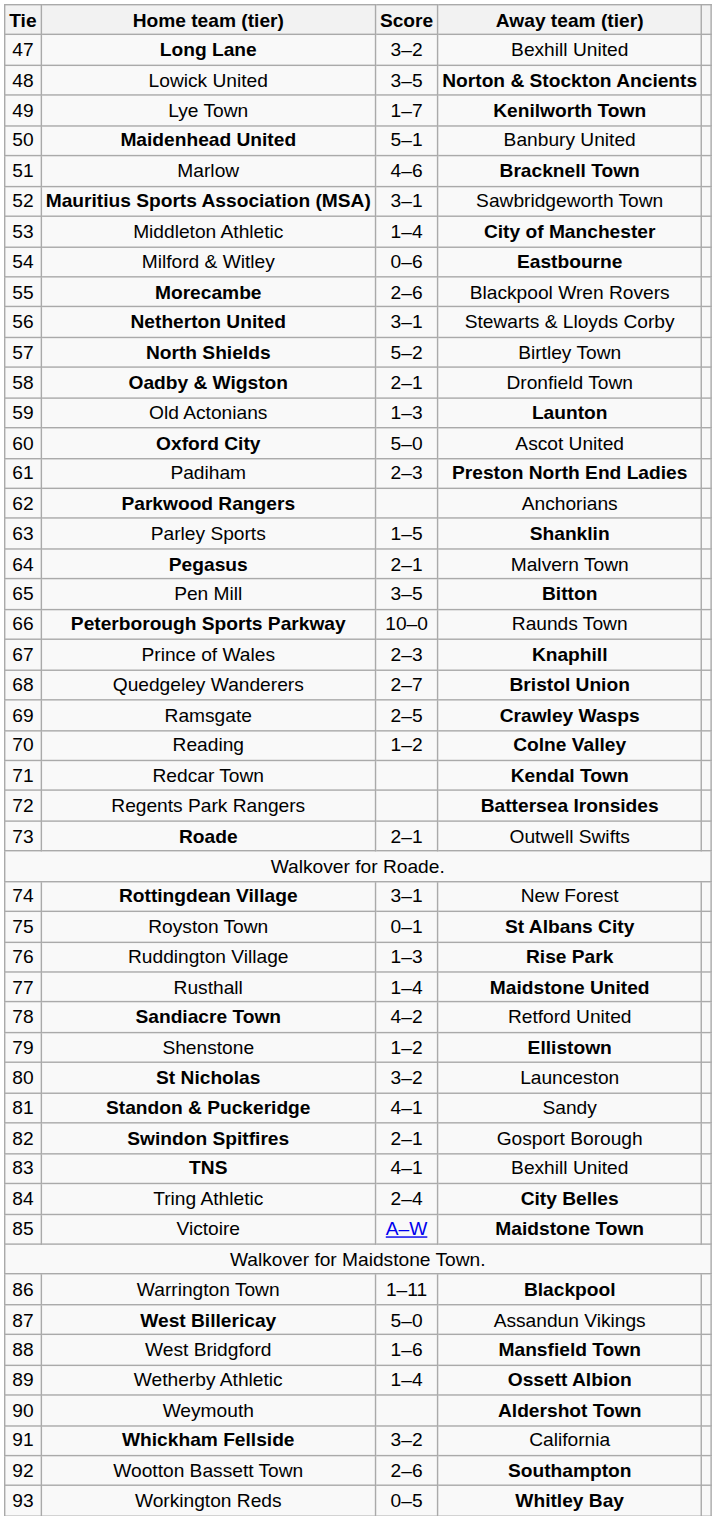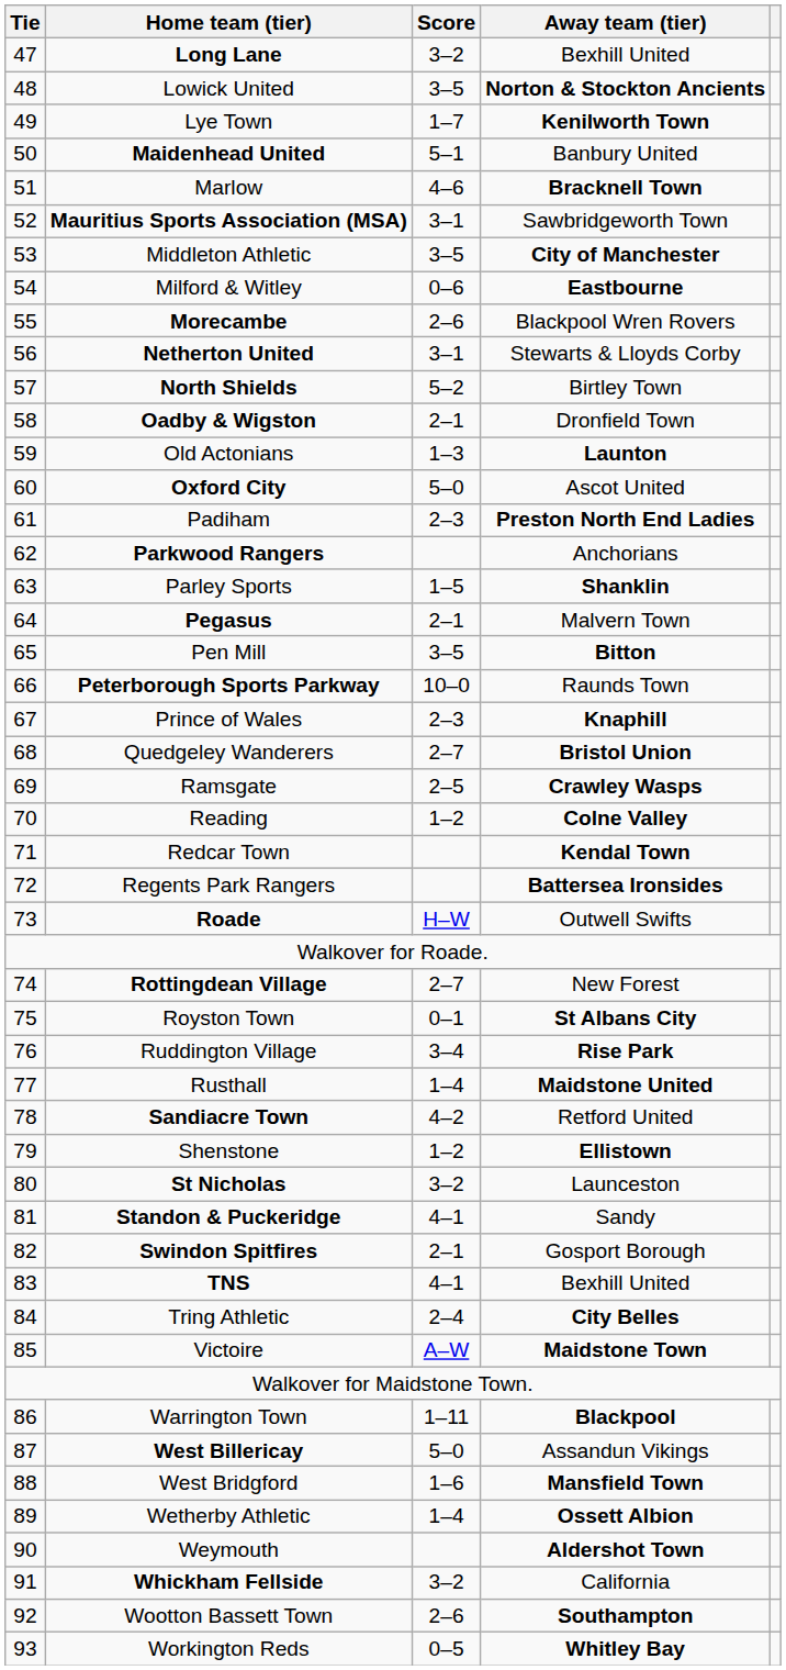 <table class="wikitable" style="text-align:center; font-size:85%">
 <tr>
 <th>Tie</th>
 <th>Home team (tier)</th>
 <th>Score</th>
 <th>Away team (tier)</th>
 <th></th>
 </tr>
 <tr>
 <td>47</td>
 <td><strong>Long Lane</strong></td>
 <td>3–2</td>
 <td>Bexhill United</td>
 <td></td>
 </tr>
 <tr>
 <td>48</td>
 <td>Lowick United</td>
 <td>3–5</td>
 <td><strong>Norton & Stockton Ancients</strong></td>
 <td></td>
 </tr>
 <tr>
 <td>49</td>
 <td>Lye Town</td>
 <td>1–7</td>
 <td><strong>Kenilworth Town</strong></td>
 <td></td>
 </tr>
 <tr>
 <td>50</td>
 <td><strong>Maidenhead United</strong></td>
 <td>5–1</td>
 <td>Banbury United</td>
 <td></td>
 </tr>
 <tr>
 <td>51</td>
 <td>Marlow</td>
 <td>4–6</td>
 <td><strong>Bracknell Town</strong></td>
 <td></td>
 </tr>
 <tr>
 <td>52</td>
 <td><strong>Mauritius Sports Association (MSA)</strong></td>
 <td>3–1</td>
 <td>Sawbridgeworth Town</td>
 <td></td>
 </tr>
 <tr>
 <td>53</td>
 <td>Middleton Athletic</td>
-<td>1–4</td>
+<td>3–5</td>
 <td><strong>City of Manchester</strong></td>
 <td></td>
 </tr>
 <tr>
 <td>54</td>
 <td>Milford & Witley</td>
 <td>0–6</td>
 <td><strong>Eastbourne</strong></td>
 <td></td>
 </tr>
 <tr>
 <td>55</td>
 <td><strong>Morecambe</strong></td>
 <td>2–6</td>
 <td>Blackpool Wren Rovers</td>
 <td></td>
 </tr>
 <tr>
 <td>56</td>
 <td><strong>Netherton United</strong></td>
 <td>3–1</td>
 <td>Stewarts & Lloyds Corby</td>
 <td></td>
 </tr>
 <tr>
 <td>57</td>
 <td><strong>North Shields</strong></td>
 <td>5–2</td>
 <td>Birtley Town</td>
 <td></td>
 </tr>
 <tr>
 <td>58</td>
 <td><strong>Oadby & Wigston</strong></td>
 <td>2–1 </td>
 <td>Dronfield Town</td>
 <td></td>
 </tr>
 <tr>
 <td>59</td>
 <td>Old Actonians</td>
 <td>1–3</td>
 <td><strong>Launton</strong></td>
 <td></td>
 </tr>
 <tr>
 <td>60</td>
 <td><strong>Oxford City</strong></td>
 <td>5–0</td>
 <td>Ascot United</td>
 <td></td>
 </tr>
 <tr>
 <td>61</td>
 <td>Padiham</td>
 <td>2–3</td>
 <td><strong>Preston North End Ladies</strong></td>
 <td></td>
 </tr>
 <tr>
 <td>62</td>
 <td><strong>Parkwood Rangers</strong></td>
 <td></td>
 <td>Anchorians</td>
 <td></td>
 </tr>
 <tr>
 <td>63</td>
 <td>Parley Sports</td>
 <td>1–5</td>
 <td><strong>Shanklin</strong></td>
 <td></td>
 </tr>
 <tr>
 <td>64</td>
 <td><strong>Pegasus</strong></td>
 <td>2–1</td>
 <td>Malvern Town</td>
 <td></td>
 </tr>
 <tr>
 <td>65</td>
 <td>Pen Mill</td>
 <td>3–5</td>
 <td><strong>Bitton</strong></td>
 <td></td>
 </tr>
 <tr>
 <td>66</td>
 <td><strong>Peterborough Sports Parkway</strong></td>
 <td>10–0</td>
 <td>Raunds Town</td>
 <td></td>
 </tr>
 <tr>
 <td>67</td>
 <td>Prince of Wales</td>
 <td>2–3 </td>
 <td><strong>Knaphill</strong></td>
 <td></td>
 </tr>
 <tr>
 <td>68</td>
 <td>Quedgeley Wanderers</td>
 <td>2–7</td>
 <td><strong>Bristol Union</strong></td>
 <td></td>
 </tr>
 <tr>
 <td>69</td>
 <td>Ramsgate</td>
 <td>2–5</td>
 <td><strong>Crawley Wasps</strong></td>
 <td></td>
 </tr>
 <tr>
 <td>70</td>
 <td>Reading</td>
 <td>1–2</td>
 <td><strong>Colne Valley</strong></td>
 <td></td>
 </tr>
 <tr>
 <td>71</td>
 <td>Redcar Town</td>
 <td></td>
 <td><strong>Kendal Town</strong></td>
 <td></td>
 </tr>
 <tr>
 <td>72</td>
 <td>Regents Park Rangers</td>
 <td></td>
 <td><strong>Battersea Ironsides</strong></td>
 <td></td>
 </tr>
 <tr>
 <td>73</td>
 <td><strong>Roade</strong></td>
-<td>2–1</td>
+<td><a href='#'>H–W</a></td>
 <td>Outwell Swifts</td>
 <td></td>
 </tr>
 <tr>
 <td colspan="5">Walkover for Roade.</td>
 </tr>
 <tr>
 <td>74</td>
 <td><strong>Rottingdean Village</strong></td>
-<td>3–1</td>
+<td>2–7</td>
 <td>New Forest</td>
 <td></td>
 </tr>
 <tr>
 <td>75</td>
 <td>Royston Town</td>
 <td>0–1</td>
 <td><strong>St Albans City</strong></td>
 <td></td>
 </tr>
 <tr>
 <td>76</td>
 <td>Ruddington Village</td>
-<td>1–3</td>
+<td>3–4</td>
 <td><strong>Rise Park</strong></td>
 <td></td>
 </tr>
 <tr>
 <td>77</td>
 <td>Rusthall</td>
 <td>1–4</td>
 <td><strong>Maidstone United</strong></td>
 <td></td>
 </tr>
 <tr>
 <td>78</td>
 <td><strong>Sandiacre Town</strong></td>
 <td>4–2</td>
 <td>Retford United</td>
 <td></td>
 </tr>
 <tr>
 <td>79</td>
 <td>Shenstone</td>
 <td>1–2</td>
 <td><strong>Ellistown</strong></td>
 <td></td>
 </tr>
 <tr>
 <td>80</td>
 <td><strong>St Nicholas</strong></td>
 <td>3–2</td>
 <td>Launceston</td>
 <td></td>
 </tr>
 <tr>
 <td>81</td>
 <td><strong>Standon & Puckeridge</strong></td>
 <td>4–1</td>
 <td>Sandy</td>
 <td></td>
 </tr>
 <tr>
 <td>82</td>
 <td><strong>Swindon Spitfires</strong></td>
 <td>2–1</td>
 <td>Gosport Borough</td>
 <td></td>
 </tr>
 <tr>
 <td>83</td>
 <td><strong>TNS</strong></td>
 <td>4–1</td>
 <td>Bexhill United</td>
 <td></td>
 </tr>
 <tr>
 <td>84</td>
 <td>Tring Athletic</td>
 <td>2–4 </td>
 <td><strong>City Belles</strong></td>
 <td></td>
 </tr>
 <tr>
 <td>85</td>
 <td>Victoire</td>
 <td><a href='#'>A–W</a></td>
 <td><strong>Maidstone Town</strong></td>
 <td></td>
 </tr>
 <tr>
 <td colspan="5">Walkover for Maidstone Town.</td>
 </tr>
 <tr>
 <td>86</td>
 <td>Warrington Town</td>
 <td>1–11</td>
 <td><strong>Blackpool</strong></td>
 <td></td>
 </tr>
 <tr>
 <td>87</td>
 <td><strong>West Billericay</strong></td>
 <td>5–0</td>
 <td>Assandun Vikings</td>
 <td></td>
 </tr>
 <tr>
 <td>88</td>
 <td>West Bridgford</td>
 <td>1–6</td>
 <td><strong>Mansfield Town</strong></td>
 <td></td>
 </tr>
 <tr>
 <td>89</td>
 <td>Wetherby Athletic</td>
 <td>1–4</td>
 <td><strong>Ossett Albion</strong></td>
 <td></td>
 </tr>
 <tr>
 <td>90</td>
 <td>Weymouth</td>
 <td></td>
 <td><strong>Aldershot Town</strong></td>
 <td></td>
 </tr>
 <tr>
 <td>91</td>
 <td><strong>Whickham Fellside</strong></td>
 <td>3–2</td>
 <td>California</td>
 <td></td>
 </tr>
 <tr>
 <td>92</td>
 <td>Wootton Bassett Town</td>
 <td>2–6</td>
 <td><strong>Southampton</strong></td>
 <td></td>
 </tr>
 <tr>
 <td>93</td>
 <td>Workington Reds</td>
 <td>0–5</td>
 <td><strong>Whitley Bay</strong></td>
 <td></td>
 </tr>
 </table>
